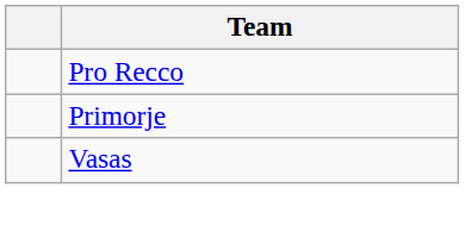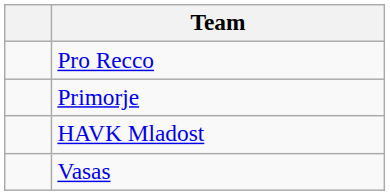 <table class="wikitable" style="text-align:center">
 <tr>
 <th width=25></th>
 <th width=220>Team</th>
 </tr>
 <tr>
 <td></td>
 <td align=left> <a href='#'>Pro Recco</a></td>
 </tr>
 <tr>
 <td></td>
 <td align=left> <a href='#'>Primorje</a></td>
 </tr>
 <tr>
 <td></td>
+<td align=left> <a href='#'>HAVK Mladost</a></td>
+</tr>
+<tr>
+<td></td>
 <td align=left> <a href='#'>Vasas</a></td>
 </tr>
 </table>
